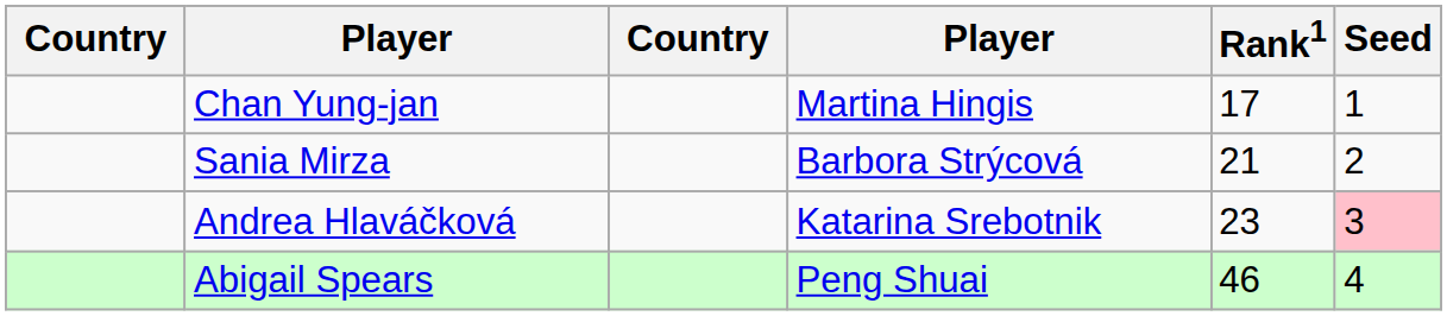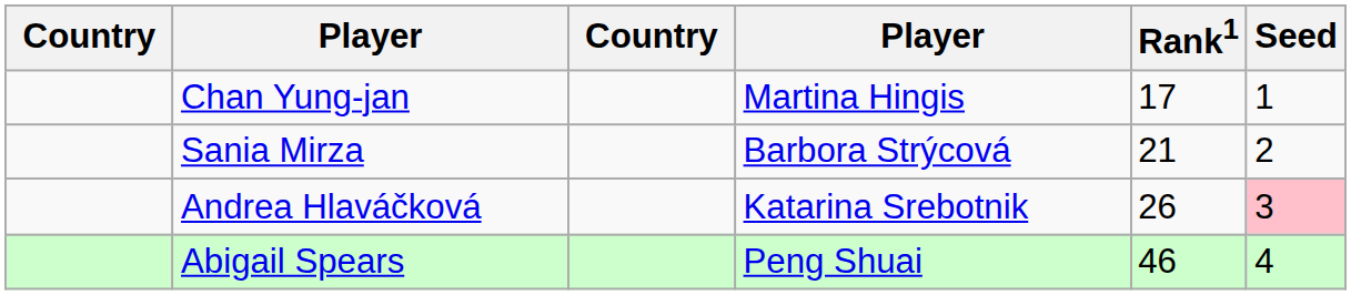 <table class="sortable wikitable">
 <tr>
 <th width="70">Country</th>
 <th width="175">Player</th>
 <th width="70">Country</th>
 <th width="175">Player</th>
 <th>Rank<sup>1</sup></th>
 <th>Seed</th>
 </tr>
 <tr>
 <td></td>
 <td><a href='#'>Chan Yung-jan</a></td>
 <td></td>
 <td><a href='#'>Martina Hingis</a></td>
 <td>17</td>
 <td>1</td>
 </tr>
 <tr>
 <td></td>
 <td><a href='#'>Sania Mirza</a></td>
 <td></td>
 <td><a href='#'>Barbora Strýcová</a></td>
 <td>21</td>
 <td>2</td>
 </tr>
 <tr>
 <td></td>
 <td><a href='#'>Andrea Hlaváčková</a></td>
 <td></td>
 <td><a href='#'>Katarina Srebotnik</a></td>
-<td>23</td>
+<td>26</td>
 <td style="background: pink;">3</td>
 </tr>
 <tr style="background:#cfc;">
 <td></td>
 <td><a href='#'>Abigail Spears</a></td>
 <td></td>
 <td><a href='#'>Peng Shuai</a></td>
 <td>46</td>
 <td>4</td>
 </tr>
 </table>
